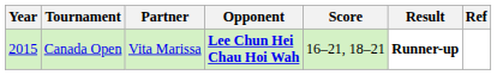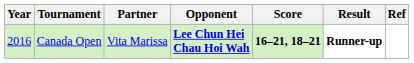 <table class="sortable wikitable" style="font-size: 90%">
 <tr>
 <th>Year</th>
 <th>Tournament</th>
 <th>Partner</th>
 <th>Opponent</th>
 <th>Score</th>
 <th>Result</th>
 <th>Ref</th>
 </tr>
 <tr style="background:#D4F1C5">
-<td align="center"><a href='#'>2015</a></td>
+<td align="center"><a href='#'>2016</a></td>
 <td align="left"><a href='#'>Canada Open</a></td>
 <td align="left"> <a href='#'>Vita Marissa</a></td>
 <td align="left"><strong> <a href='#'>Lee Chun Hei</a> <br>  <a href='#'>Chau Hoi Wah</a></strong></td>
-<td align="left">16–21, 18–21</td>
+<td align="left"><strong>16–21, 18–21</strong></td>
 <td style="text-align:left; background:white"> <strong>Runner-up</strong></td>
 <td style="text-align:center; background:white"></td>
 </tr>
 </table>
